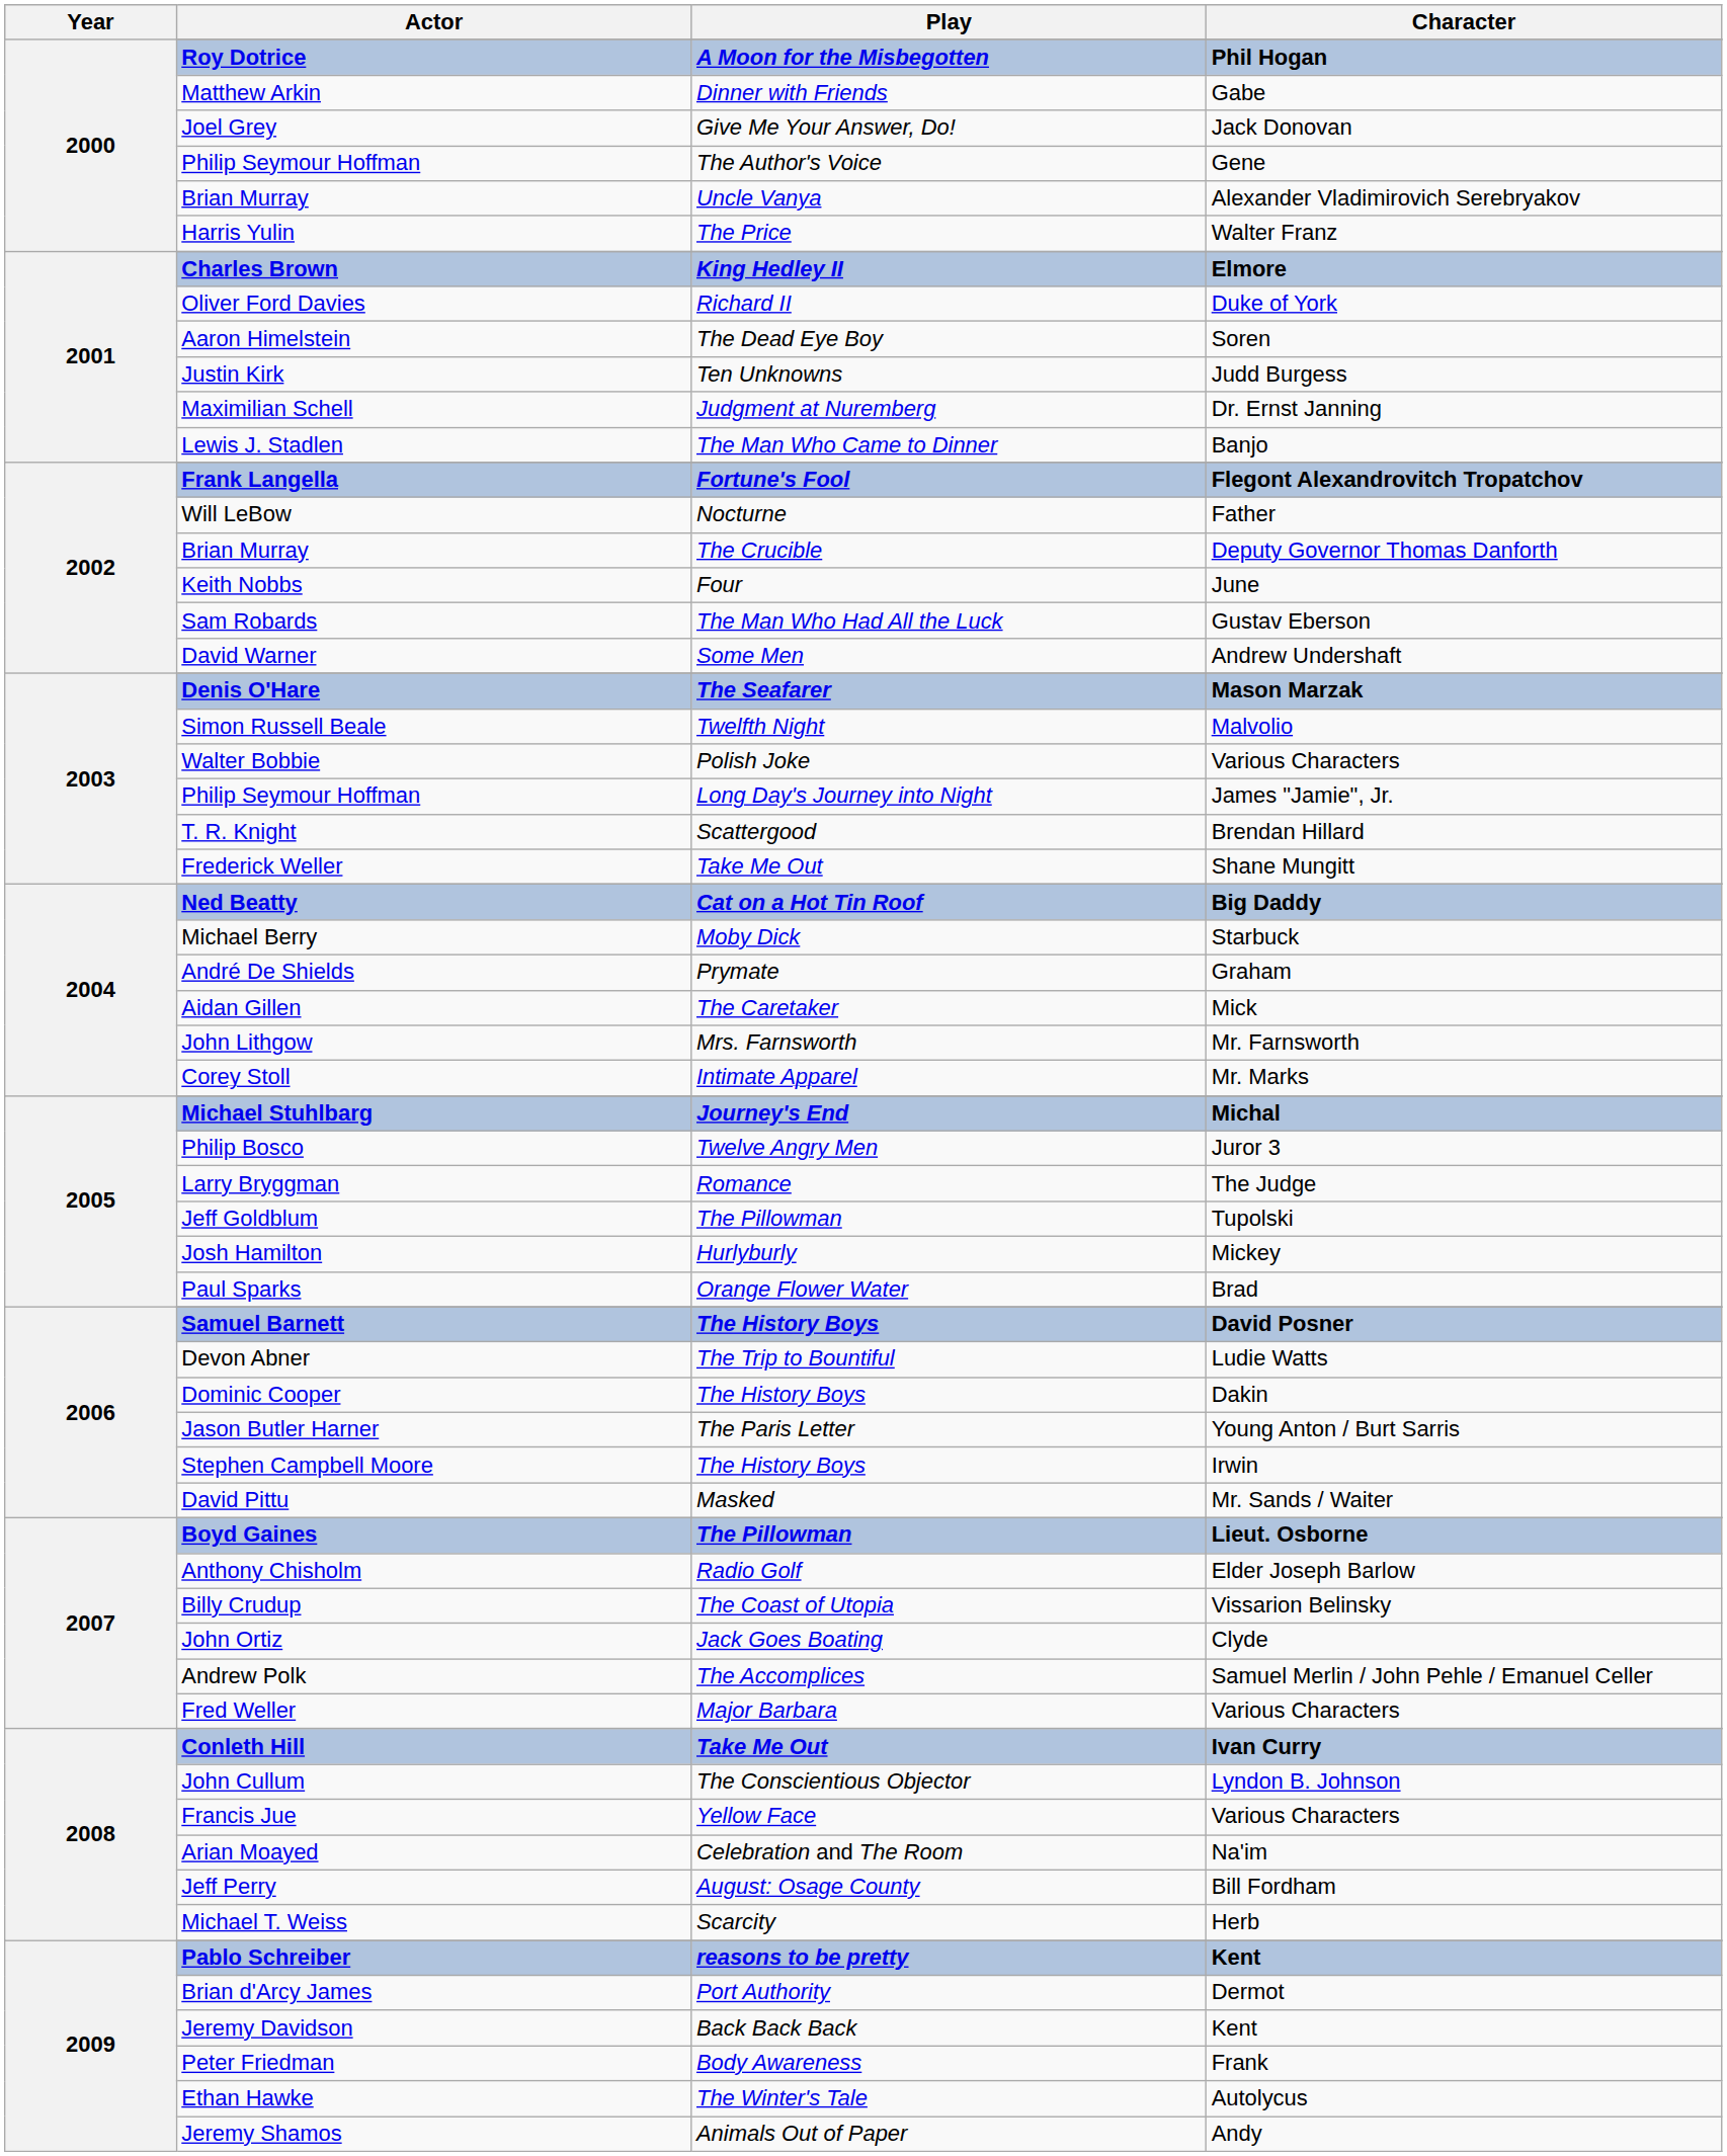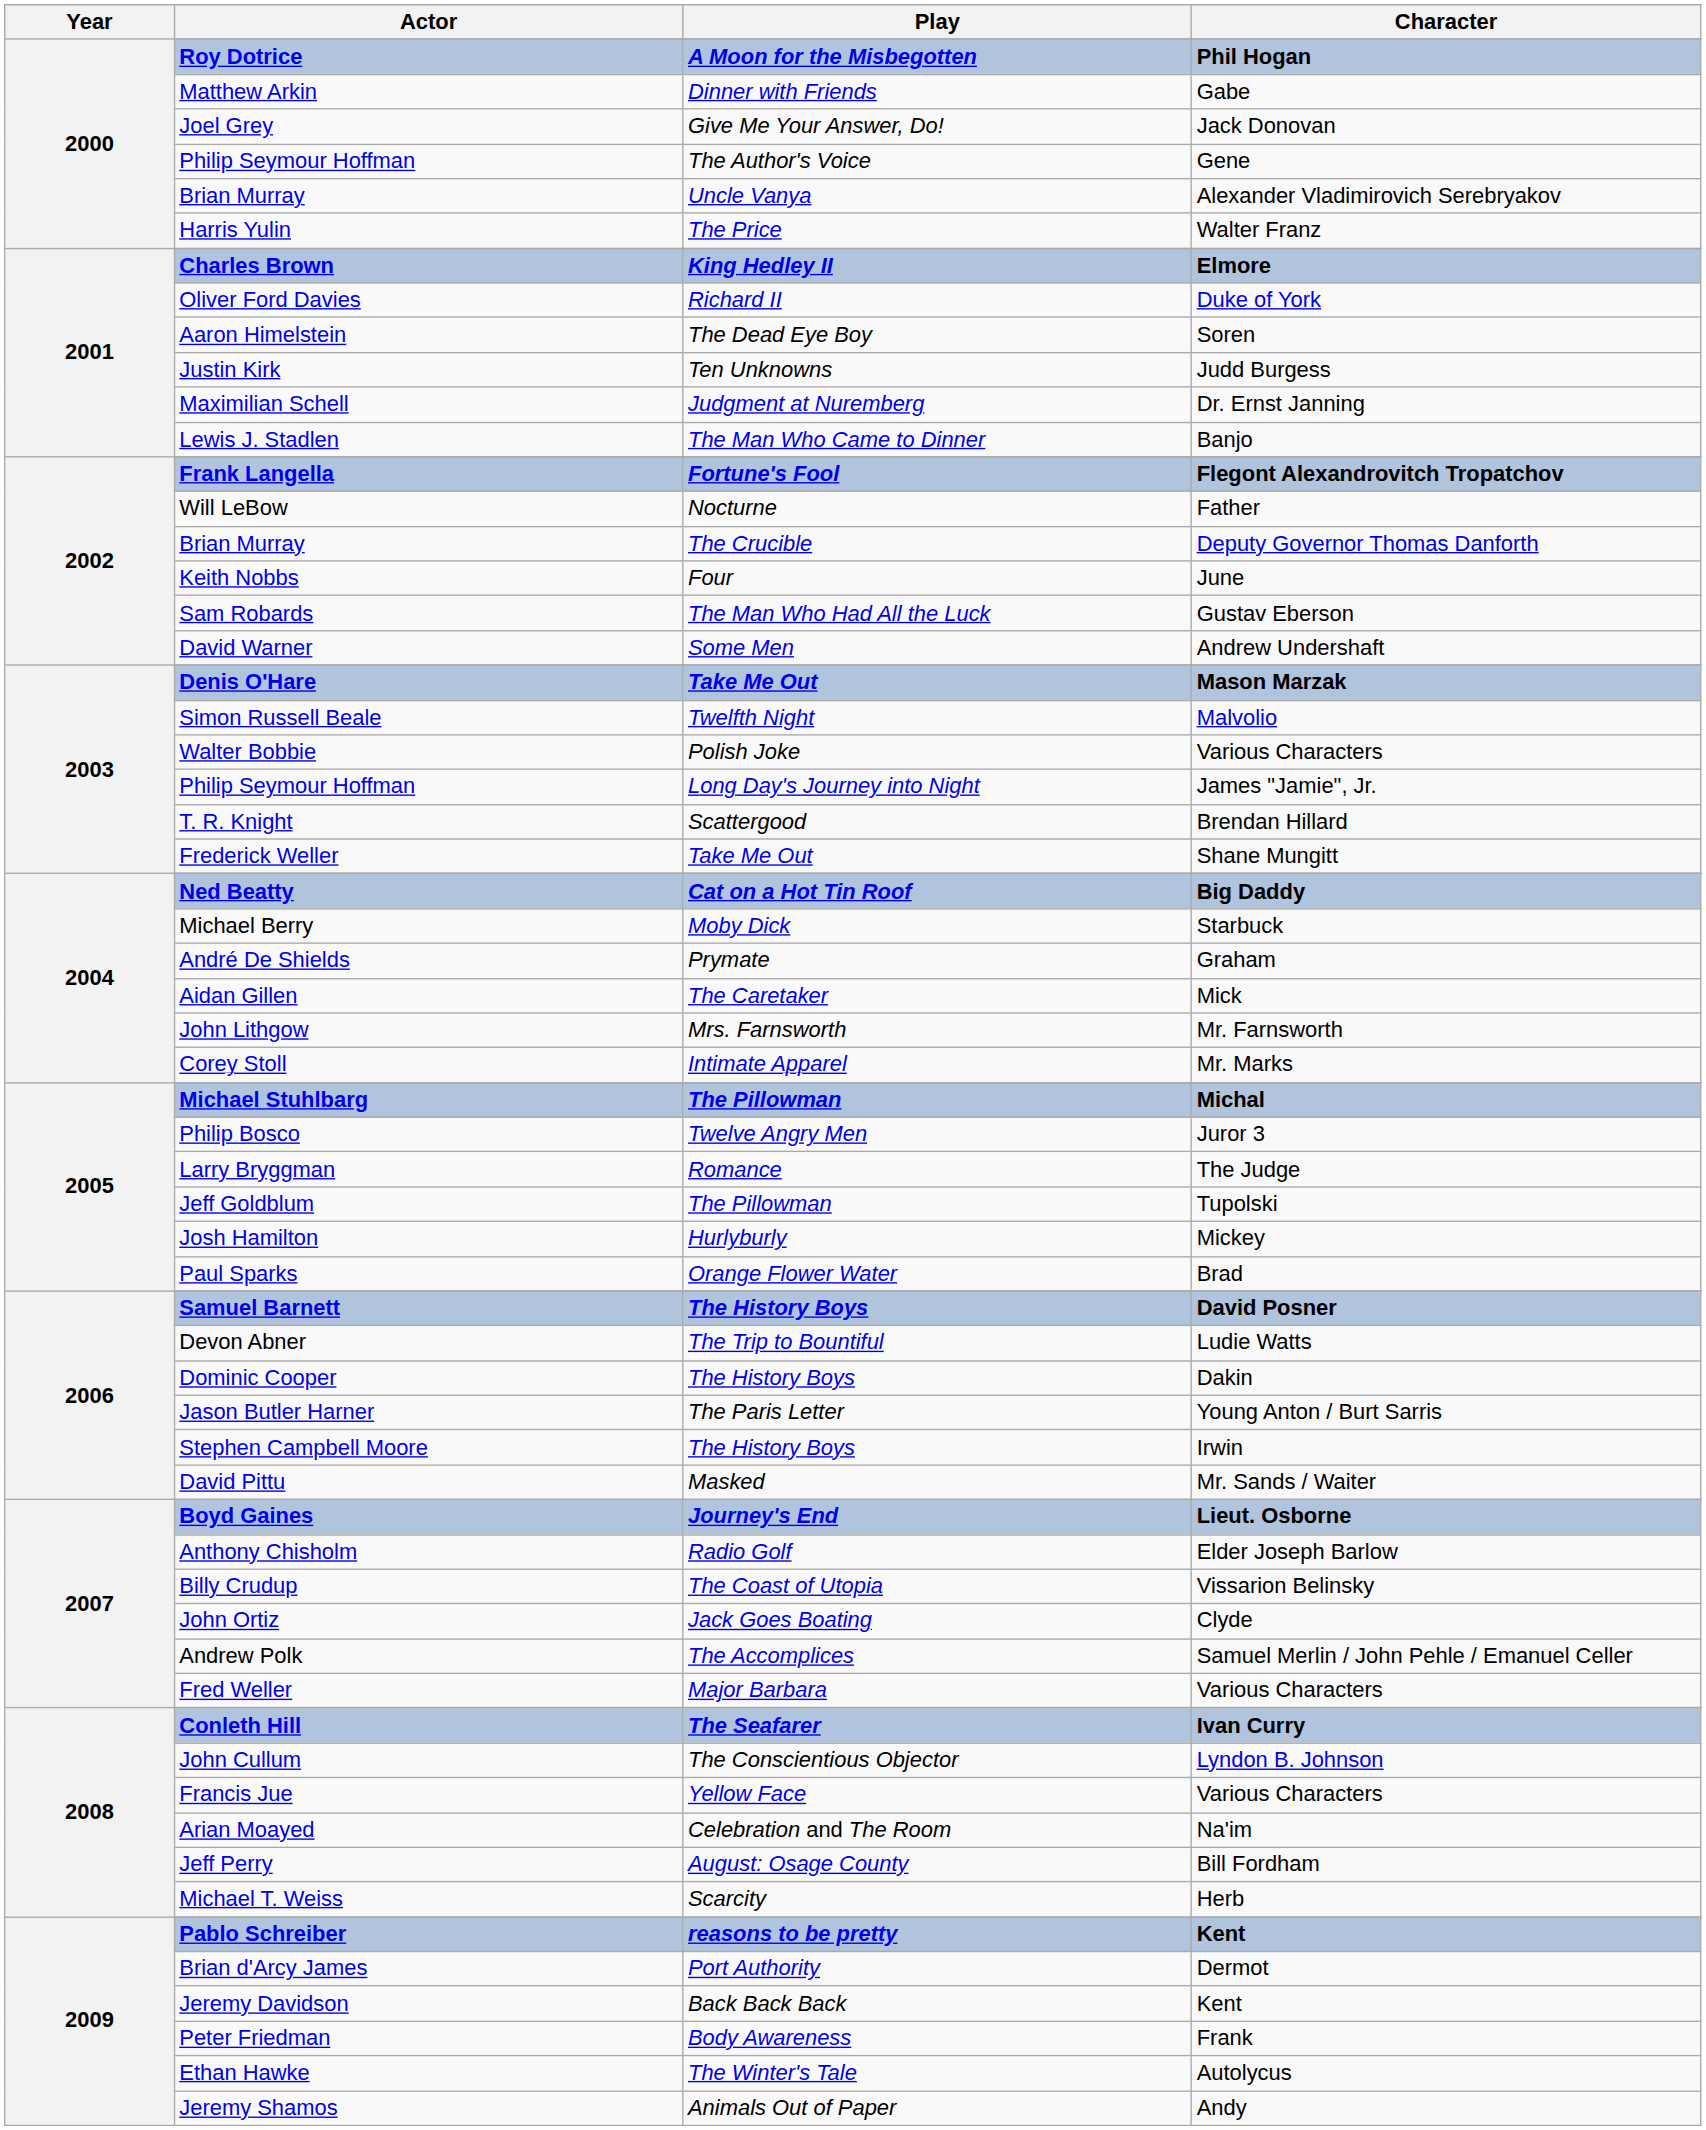 <table class="wikitable" style="width:98%;">
 <tr style="background:#bebebe;">
 <th style="width:10%;">Year</th>
 <th style="width:30%;">Actor</th>
 <th style="width:30%;">Play</th>
 <th style="width:30%;">Character</th>
 </tr>
 <tr>
 <th rowspan="7" align="center">2000</th>
 </tr>
 <tr style="background:#B0C4DE">
 <td><strong><a href='#'>Roy Dotrice</a></strong></td>
 <td><strong><em><a href='#'>A Moon for the Misbegotten</a></em></strong></td>
 <td><strong>Phil Hogan </strong></td>
 </tr>
 <tr>
 <td><a href='#'>Matthew Arkin</a></td>
 <td><em><a href='#'>Dinner with Friends</a></em></td>
 <td>Gabe</td>
 </tr>
 <tr>
 <td><a href='#'>Joel Grey</a></td>
 <td><em>Give Me Your Answer, Do!</em></td>
 <td>Jack Donovan</td>
 </tr>
 <tr>
 <td><a href='#'>Philip Seymour Hoffman</a></td>
 <td><em>The Author's Voice</em></td>
 <td>Gene</td>
 </tr>
 <tr>
 <td><a href='#'>Brian Murray</a></td>
 <td><em><a href='#'>Uncle Vanya</a></em></td>
 <td>Alexander Vladimirovich Serebryakov</td>
 </tr>
 <tr>
 <td><a href='#'>Harris Yulin</a></td>
 <td><em><a href='#'>The Price</a></em></td>
 <td>Walter Franz</td>
 </tr>
 <tr>
 <th rowspan="7" align="center">2001</th>
 </tr>
 <tr style="background:#B0C4DE">
 <td><strong><a href='#'>Charles Brown</a></strong></td>
 <td><strong><em><a href='#'>King Hedley II</a></em></strong></td>
 <td><strong>Elmore </strong></td>
 </tr>
 <tr>
 <td><a href='#'>Oliver Ford Davies</a></td>
 <td><em><a href='#'>Richard II</a></em></td>
 <td><a href='#'>Duke of York</a></td>
 </tr>
 <tr>
 <td><a href='#'>Aaron Himelstein</a></td>
 <td><em>The Dead Eye Boy</em></td>
 <td>Soren</td>
 </tr>
 <tr>
 <td><a href='#'>Justin Kirk</a></td>
 <td><em>Ten Unknowns</em></td>
 <td>Judd Burgess</td>
 </tr>
 <tr>
 <td><a href='#'>Maximilian Schell</a></td>
 <td><em><a href='#'>Judgment at Nuremberg</a></em></td>
 <td>Dr. Ernst Janning</td>
 </tr>
 <tr>
 <td><a href='#'>Lewis J. Stadlen</a></td>
 <td><em><a href='#'>The Man Who Came to Dinner</a></em></td>
 <td>Banjo</td>
 </tr>
 <tr>
 <th rowspan="7" align="center">2002</th>
 </tr>
 <tr style="background:#B0C4DE">
 <td><strong><a href='#'>Frank Langella</a></strong></td>
 <td><strong><em><a href='#'>Fortune's Fool</a></em></strong></td>
 <td><strong>Flegont Alexandrovitch Tropatchov </strong></td>
 </tr>
 <tr>
 <td>Will LeBow</td>
 <td><em>Nocturne</em></td>
 <td>Father</td>
 </tr>
 <tr>
 <td><a href='#'>Brian Murray</a></td>
 <td><em><a href='#'>The Crucible</a></em></td>
 <td><a href='#'>Deputy Governor Thomas Danforth</a></td>
 </tr>
 <tr>
 <td><a href='#'>Keith Nobbs</a></td>
 <td><em>Four</em></td>
 <td>June</td>
 </tr>
 <tr>
 <td><a href='#'>Sam Robards</a></td>
 <td><em><a href='#'>The Man Who Had All the Luck</a></em></td>
 <td>Gustav Eberson</td>
 </tr>
 <tr>
 <td><a href='#'>David Warner</a></td>
 <td><em><a href='#'>Some Men</a></em></td>
 <td>Andrew Undershaft</td>
 </tr>
 <tr>
 <th rowspan="7" align="center">2003</th>
 </tr>
 <tr style="background:#B0C4DE">
 <td><strong><a href='#'>Denis O'Hare</a></strong></td>
-<td><strong><em><a href='#'>The Seafarer</a></em></strong></td>
+<td><strong><em><a href='#'>Take Me Out</a></em></strong></td>
 <td><strong>Mason Marzak </strong></td>
 </tr>
 <tr>
 <td><a href='#'>Simon Russell Beale</a></td>
 <td><em><a href='#'>Twelfth Night</a></em></td>
 <td><a href='#'>Malvolio</a></td>
 </tr>
 <tr>
 <td><a href='#'>Walter Bobbie</a></td>
 <td><em>Polish Joke</em></td>
 <td>Various Characters</td>
 </tr>
 <tr>
 <td><a href='#'>Philip Seymour Hoffman</a></td>
 <td><em><a href='#'>Long Day's Journey into Night</a></em></td>
 <td>James "Jamie", Jr.</td>
 </tr>
 <tr>
 <td><a href='#'>T. R. Knight</a></td>
 <td><em>Scattergood</em></td>
 <td>Brendan Hillard</td>
 </tr>
 <tr>
 <td><a href='#'>Frederick Weller</a></td>
 <td><em><a href='#'>Take Me Out</a></em></td>
 <td>Shane Mungitt</td>
 </tr>
 <tr>
 <th rowspan="7" align="center">2004</th>
 </tr>
 <tr style="background:#B0C4DE">
 <td><strong><a href='#'>Ned Beatty</a></strong></td>
 <td><strong><em><a href='#'>Cat on a Hot Tin Roof</a></em></strong></td>
 <td><strong>Big Daddy</strong></td>
 </tr>
 <tr>
 <td>Michael Berry</td>
 <td><em><a href='#'>Moby Dick</a></em></td>
 <td>Starbuck</td>
 </tr>
 <tr>
 <td><a href='#'>André De Shields</a></td>
 <td><em>Prymate</em></td>
 <td>Graham</td>
 </tr>
 <tr>
 <td><a href='#'>Aidan Gillen</a></td>
 <td><em><a href='#'>The Caretaker</a></em></td>
 <td>Mick</td>
 </tr>
 <tr>
 <td><a href='#'>John Lithgow</a></td>
 <td><em>Mrs. Farnsworth</em></td>
 <td>Mr. Farnsworth</td>
 </tr>
 <tr>
 <td><a href='#'>Corey Stoll</a></td>
 <td><em><a href='#'>Intimate Apparel</a></em></td>
 <td>Mr. Marks</td>
 </tr>
 <tr>
 <th rowspan="7" align="center">2005</th>
 </tr>
 <tr style="background:#B0C4DE">
 <td><strong><a href='#'>Michael Stuhlbarg</a></strong></td>
-<td><strong><em><a href='#'>Journey's End</a></em></strong></td>
+<td><strong><em><a href='#'>The Pillowman</a></em></strong></td>
 <td><strong>Michal </strong></td>
 </tr>
 <tr>
 <td><a href='#'>Philip Bosco</a></td>
 <td><em><a href='#'>Twelve Angry Men</a></em></td>
 <td>Juror 3</td>
 </tr>
 <tr>
 <td><a href='#'>Larry Bryggman</a></td>
 <td><em><a href='#'>Romance</a></em></td>
 <td>The Judge</td>
 </tr>
 <tr>
 <td><a href='#'>Jeff Goldblum</a></td>
 <td><em><a href='#'>The Pillowman</a></em></td>
 <td>Tupolski</td>
 </tr>
 <tr>
 <td><a href='#'>Josh Hamilton</a></td>
 <td><em><a href='#'>Hurlyburly</a></em></td>
 <td>Mickey</td>
 </tr>
 <tr>
 <td><a href='#'>Paul Sparks</a></td>
 <td><em><a href='#'>Orange Flower Water</a></em></td>
 <td>Brad</td>
 </tr>
 <tr>
 <th rowspan="7" align="center">2006</th>
 </tr>
 <tr style="background:#B0C4DE">
 <td><strong><a href='#'>Samuel Barnett</a></strong></td>
 <td><strong><em><a href='#'>The History Boys</a></em></strong></td>
 <td><strong>David Posner </strong></td>
 </tr>
 <tr>
 <td>Devon Abner</td>
 <td><em><a href='#'>The Trip to Bountiful</a></em></td>
 <td>Ludie Watts</td>
 </tr>
 <tr>
 <td><a href='#'>Dominic Cooper</a></td>
 <td><em><a href='#'>The History Boys</a></em></td>
 <td>Dakin</td>
 </tr>
 <tr>
 <td><a href='#'>Jason Butler Harner</a></td>
 <td><em>The Paris Letter</em></td>
 <td>Young Anton / Burt Sarris</td>
 </tr>
 <tr>
 <td><a href='#'>Stephen Campbell Moore</a></td>
 <td><em><a href='#'>The History Boys</a></em></td>
 <td>Irwin</td>
 </tr>
 <tr>
 <td><a href='#'>David Pittu</a></td>
 <td><em>Masked</em></td>
 <td>Mr. Sands / Waiter</td>
 </tr>
 <tr>
 <th rowspan="7" align="center">2007</th>
 </tr>
 <tr style="background:#B0C4DE">
 <td><strong><a href='#'>Boyd Gaines</a></strong></td>
-<td><strong><em><a href='#'>The Pillowman</a></em></strong></td>
+<td><strong><em><a href='#'>Journey's End</a></em></strong></td>
 <td><strong>Lieut. Osborne</strong></td>
 </tr>
 <tr>
 <td><a href='#'>Anthony Chisholm</a></td>
 <td><em><a href='#'>Radio Golf</a></em></td>
 <td>Elder Joseph Barlow</td>
 </tr>
 <tr>
 <td><a href='#'>Billy Crudup</a></td>
 <td><em><a href='#'>The Coast of Utopia</a></em></td>
 <td>Vissarion Belinsky</td>
 </tr>
 <tr>
 <td><a href='#'>John Ortiz</a></td>
 <td><em><a href='#'>Jack Goes Boating</a></em></td>
 <td>Clyde</td>
 </tr>
 <tr>
 <td>Andrew Polk</td>
 <td><em><a href='#'>The Accomplices</a></em></td>
 <td>Samuel Merlin / John Pehle / Emanuel Celler</td>
 </tr>
 <tr>
 <td><a href='#'>Fred Weller</a></td>
 <td><em><a href='#'>Major Barbara</a></em></td>
 <td>Various Characters</td>
 </tr>
 <tr>
 <th rowspan="7" align="center">2008</th>
 </tr>
 <tr style="background:#B0C4DE">
 <td><strong><a href='#'>Conleth Hill</a></strong></td>
-<td><strong><em><a href='#'>Take Me Out</a></em></strong></td>
+<td><strong><em><a href='#'>The Seafarer</a></em></strong></td>
 <td><strong>Ivan Curry </strong></td>
 </tr>
 <tr>
 <td><a href='#'>John Cullum</a></td>
 <td><em>The Conscientious Objector</em></td>
 <td><a href='#'>Lyndon B. Johnson</a></td>
 </tr>
 <tr>
 <td><a href='#'>Francis Jue</a></td>
 <td><em><a href='#'>Yellow Face</a></em></td>
 <td>Various Characters</td>
 </tr>
 <tr>
 <td><a href='#'>Arian Moayed</a></td>
 <td><em>Celebration</em> and <em>The Room</em></td>
 <td>Na'im</td>
 </tr>
 <tr>
 <td><a href='#'>Jeff Perry</a></td>
 <td><em><a href='#'>August: Osage County</a></em></td>
 <td>Bill Fordham</td>
 </tr>
 <tr>
 <td><a href='#'>Michael T. Weiss</a></td>
 <td><em>Scarcity</em></td>
 <td>Herb</td>
 </tr>
 <tr>
 <th rowspan="7" align="center">2009</th>
 </tr>
 <tr style="background:#B0C4DE">
 <td><strong><a href='#'>Pablo Schreiber</a></strong></td>
 <td><strong><em><a href='#'>reasons to be pretty</a></em></strong></td>
 <td><strong>Kent</strong></td>
 </tr>
 <tr>
 <td><a href='#'>Brian d'Arcy James</a></td>
 <td><em><a href='#'>Port Authority</a></em></td>
 <td>Dermot</td>
 </tr>
 <tr>
 <td><a href='#'>Jeremy Davidson</a></td>
 <td><em>Back Back Back</em></td>
 <td>Kent</td>
 </tr>
 <tr>
 <td><a href='#'>Peter Friedman</a></td>
 <td><em><a href='#'>Body Awareness</a></em></td>
 <td>Frank</td>
 </tr>
 <tr>
 <td><a href='#'>Ethan Hawke</a></td>
 <td><em><a href='#'>The Winter's Tale</a></em></td>
 <td>Autolycus</td>
 </tr>
 <tr>
 <td><a href='#'>Jeremy Shamos</a></td>
 <td><em>Animals Out of Paper</em></td>
 <td>Andy</td>
 </tr>
 </table>
